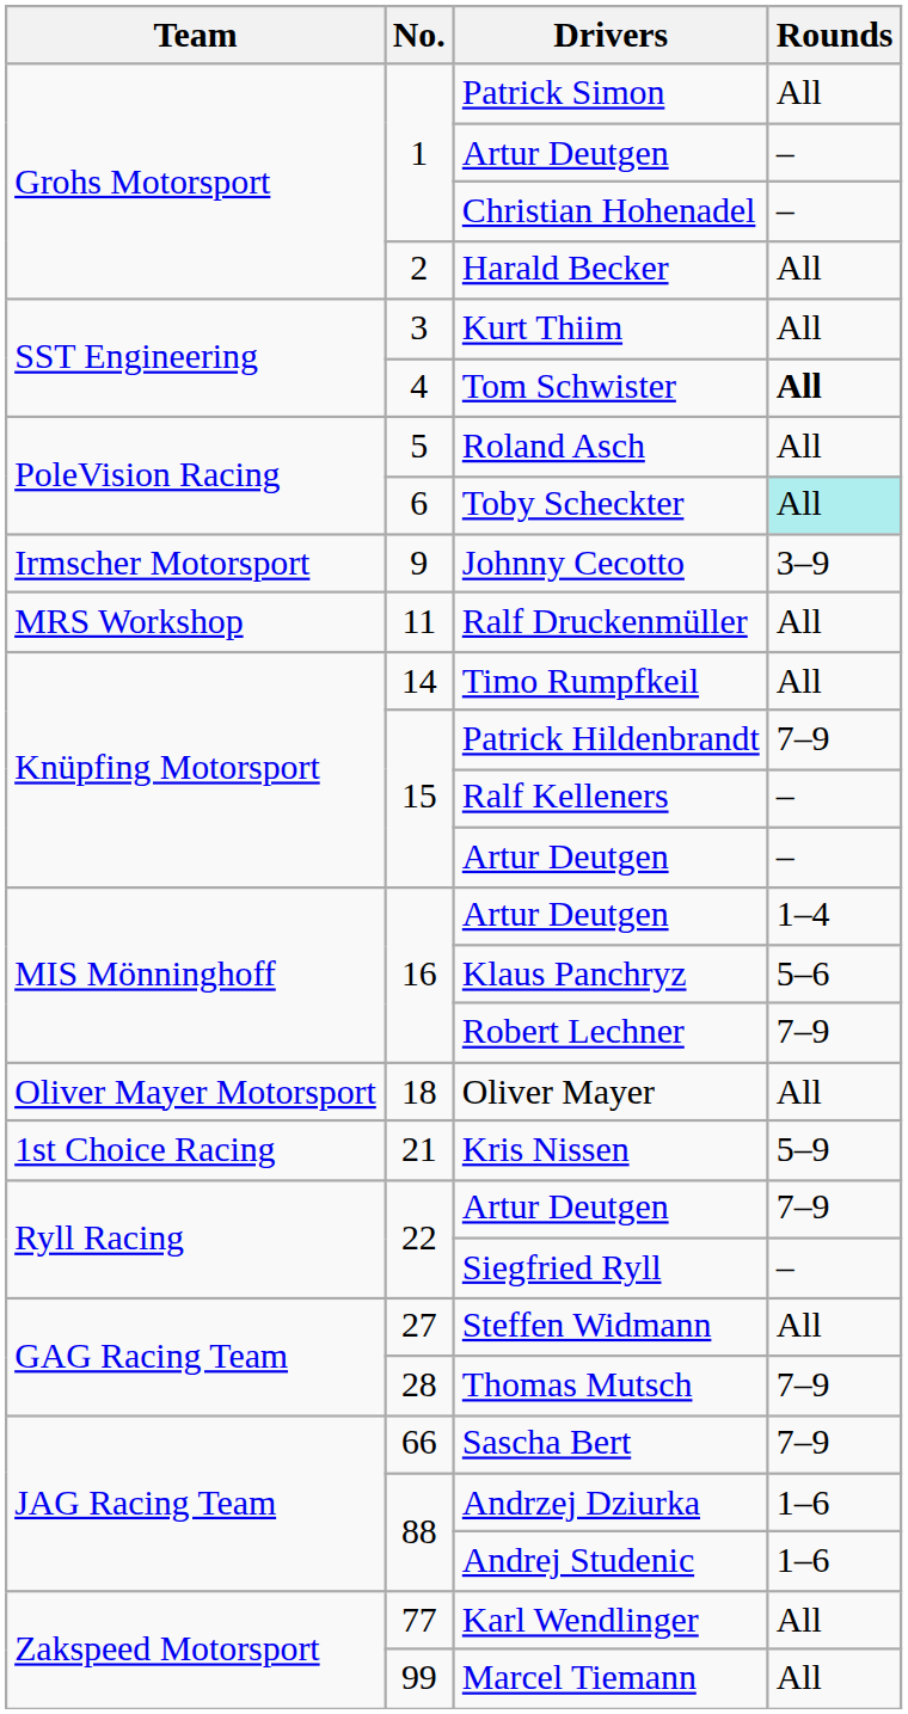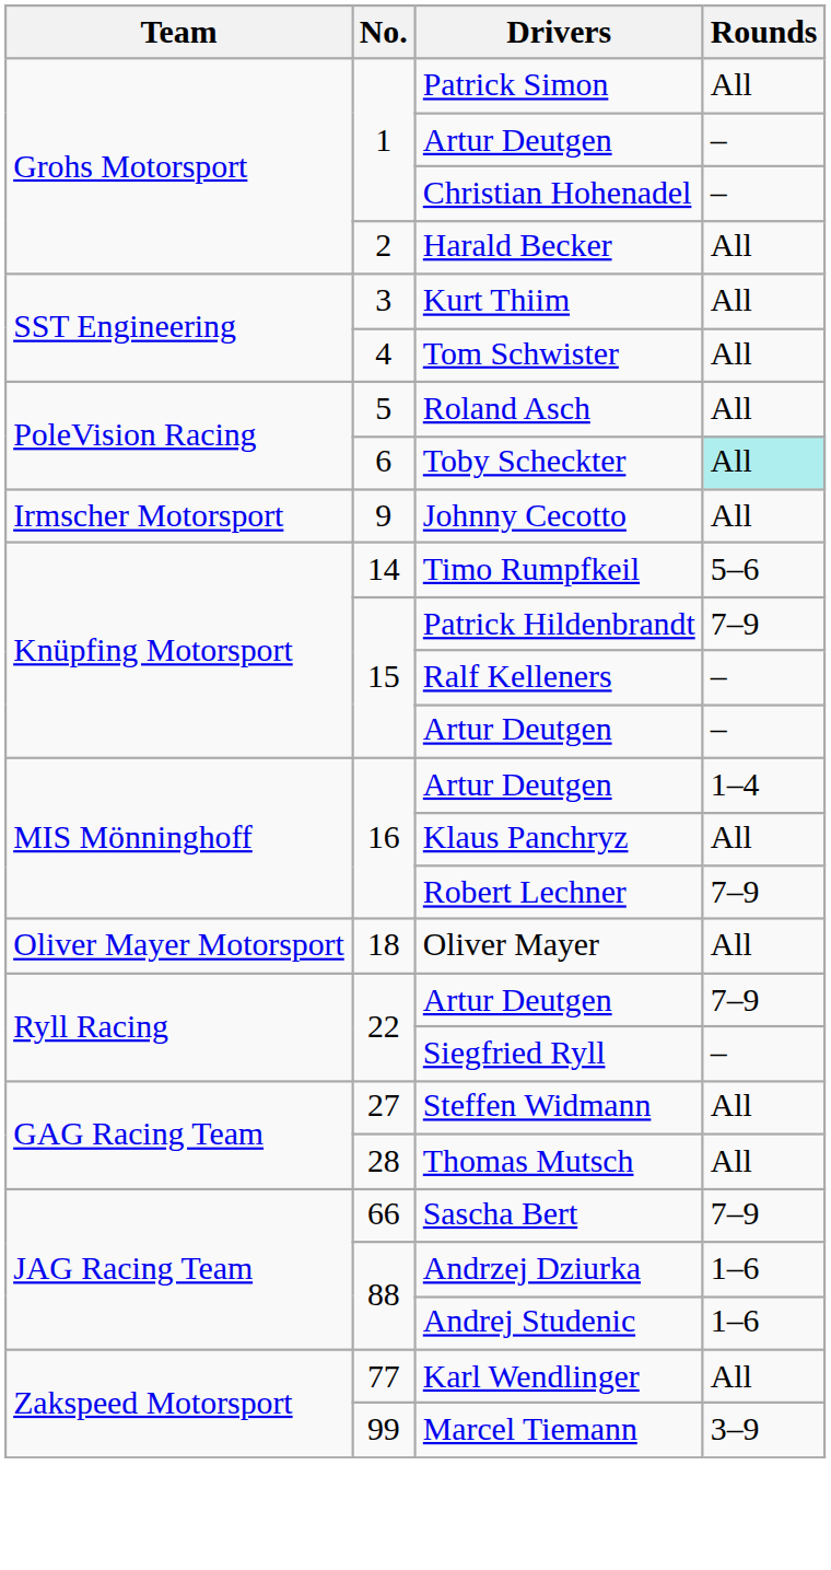 <table class="wikitable" style="font-size: 85%;">
 <tr>
 <th>Team</th>
 <th>No.</th>
 <th>Drivers</th>
 <th>Rounds</th>
 </tr>
 <tr>
 <td rowspan=4> <a href='#'>Grohs Motorsport</a></td>
 <td rowspan=3 align=center>1</td>
 <td> <a href='#'>Patrick Simon</a></td>
 <td>All</td>
 </tr>
 <tr>
 <td> <a href='#'>Artur Deutgen</a></td>
 <td>–</td>
 </tr>
 <tr>
 <td> <a href='#'>Christian Hohenadel</a></td>
 <td>–</td>
 </tr>
 <tr>
 <td align=center>2</td>
 <td> <a href='#'>Harald Becker</a></td>
 <td>All</td>
 </tr>
 <tr>
 <td rowspan=2> <a href='#'>SST Engineering</a></td>
 <td align=center>3</td>
 <td> <a href='#'>Kurt Thiim</a></td>
 <td>All</td>
 </tr>
 <tr>
 <td align=center>4</td>
 <td> <a href='#'>Tom Schwister</a></td>
-<td><strong>All</strong></td>
+<td>All</td>
 </tr>
 <tr>
 <td rowspan=2> <a href='#'>PoleVision Racing</a></td>
 <td align=center>5</td>
 <td> <a href='#'>Roland Asch</a></td>
 <td>All</td>
 </tr>
 <tr>
 <td align=center>6</td>
 <td> <a href='#'>Toby Scheckter</a></td>
 <td style="background: paleturquoise;">All</td>
 </tr>
 <tr>
 <td> <a href='#'>Irmscher Motorsport</a></td>
 <td align=center>9</td>
 <td> <a href='#'>Johnny Cecotto</a></td>
-<td>3–9</td>
-</tr>
-<tr>
-<td> <a href='#'>MRS Workshop</a></td>
-<td align=center>11</td>
-<td> <a href='#'>Ralf Druckenmüller</a></td>
 <td>All</td>
 </tr>
 <tr>
 <td rowspan=4> <a href='#'>Knüpfing Motorsport</a></td>
 <td align=center>14</td>
 <td> <a href='#'>Timo Rumpfkeil</a></td>
-<td>All</td>
+<td>5–6</td>
 </tr>
 <tr>
 <td rowspan=3 align=center>15</td>
 <td> <a href='#'>Patrick Hildenbrandt</a></td>
 <td>7–9</td>
 </tr>
 <tr>
 <td> <a href='#'>Ralf Kelleners</a></td>
 <td>–</td>
 </tr>
 <tr>
 <td> <a href='#'>Artur Deutgen</a></td>
 <td>–</td>
 </tr>
 <tr>
 <td rowspan=3> <a href='#'>MIS Mönninghoff</a></td>
 <td rowspan=3 align=center>16</td>
 <td> <a href='#'>Artur Deutgen</a></td>
 <td>1–4</td>
 </tr>
 <tr>
 <td> <a href='#'>Klaus Panchryz</a></td>
-<td>5–6</td>
+<td>All</td>
 </tr>
 <tr>
 <td> <a href='#'>Robert Lechner</a></td>
 <td>7–9</td>
 </tr>
 <tr>
 <td> <a href='#'>Oliver Mayer Motorsport</a></td>
 <td align=center>18</td>
 <td> Oliver Mayer</td>
 <td>All</td>
-</tr>
-<tr>
-<td> <a href='#'>1st Choice Racing</a></td>
-<td align=center>21</td>
-<td> <a href='#'>Kris Nissen</a></td>
-<td>5–9</td>
 </tr>
 <tr>
 <td rowspan=2> <a href='#'>Ryll Racing</a></td>
 <td rowspan=2 align=center>22</td>
 <td> <a href='#'>Artur Deutgen</a></td>
 <td>7–9</td>
 </tr>
 <tr>
 <td> <a href='#'>Siegfried Ryll</a></td>
 <td>–</td>
 </tr>
 <tr>
 <td rowspan=2> <a href='#'>GAG Racing Team</a></td>
 <td align=center>27</td>
 <td> <a href='#'>Steffen Widmann</a></td>
 <td>All</td>
 </tr>
 <tr>
 <td align=center>28</td>
 <td> <a href='#'>Thomas Mutsch</a></td>
-<td>7–9</td>
+<td>All</td>
 </tr>
 <tr>
 <td rowspan=3> <a href='#'>JAG Racing Team</a></td>
 <td align=center>66</td>
 <td> <a href='#'>Sascha Bert</a></td>
 <td>7–9</td>
 </tr>
 <tr>
 <td rowspan=2 align=center>88</td>
 <td> <a href='#'>Andrzej Dziurka</a></td>
 <td>1–6</td>
 </tr>
 <tr>
 <td> <a href='#'>Andrej Studenic</a></td>
 <td>1–6</td>
 </tr>
 <tr>
 <td rowspan=2> <a href='#'>Zakspeed Motorsport</a></td>
 <td align=center>77</td>
 <td> <a href='#'>Karl Wendlinger</a></td>
 <td>All</td>
 </tr>
 <tr>
 <td align=center>99</td>
 <td> <a href='#'>Marcel Tiemann</a></td>
-<td>All</td>
+<td>3–9</td>
 </tr>
 </table>
